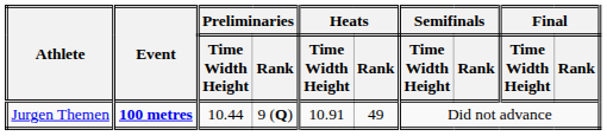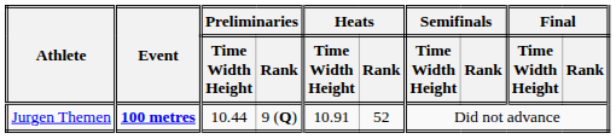 <table class=wikitable style="font-size:90%; border: double;">
 <tr>
 <th rowspan="2" style="border-right:double">Athlete</th>
 <th rowspan="2" style="border-right:double">Event</th>
 <th colspan="2" style="border-right:double; border-bottom:double;">Preliminaries</th>
 <th colspan="2" style="border-right:double; border-bottom:double;">Heats</th>
 <th colspan="2" style="border-right:double; border-bottom:double;">Semifinals</th>
 <th colspan="2" style="border-right:double; border-bottom:double;">Final</th>
 </tr>
 <tr>
 <th>Time<br>Width<br>Height</th>
 <th style="border-right:double">Rank</th>
 <th>Time<br>Width<br>Height</th>
 <th style="border-right:double">Rank</th>
 <th>Time<br>Width<br>Height</th>
 <th style="border-right:double">Rank</th>
 <th>Time<br>Width<br>Height</th>
 <th style="border-right:double">Rank</th>
 </tr>
 <tr style="border-top: double;">
 <td style="border-right:double"><a href='#'>Jurgen Themen</a></td>
 <td style="border-right:double"><strong><a href='#'>100 metres</a></strong></td>
 <td align=center>10.44</td>
 <td align=center style="border-right:double">9 (<strong>Q</strong>)</td>
 <td align=center>10.91</td>
-<td align=center style="border-right:double">49</td>
+<td align=center style="border-right:double">52</td>
 <td colspan="4" align=center>Did not advance</td>
 </tr>
 </table>
